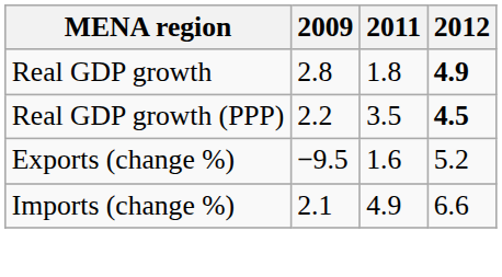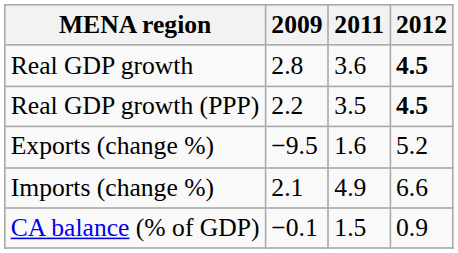 <table class="wikitable">
 <tr>
 <th>MENA region</th>
 <th>2009</th>
 <th>2011</th>
 <th>2012</th>
 </tr>
 <tr>
 <td>Real GDP growth</td>
 <td>2.8</td>
-<td>1.8</td>
-<td><strong>4.9</strong></td>
+<td>3.6</td>
+<td><strong>4.5</strong></td>
 </tr>
 <tr>
 <td>Real GDP growth (PPP)</td>
 <td>2.2</td>
 <td>3.5</td>
 <td><strong>4.5</strong></td>
 </tr>
 <tr>
 <td>Exports (change %)</td>
 <td>−9.5</td>
 <td>1.6</td>
 <td>5.2</td>
 </tr>
 <tr>
 <td>Imports (change %)</td>
 <td>2.1</td>
 <td>4.9</td>
 <td>6.6</td>
 </tr>
+<tr>
+<td><a href='#'>CA balance</a> (% of GDP)</td>
+<td>−0.1</td>
+<td>1.5</td>
+<td>0.9</td>
+</tr>
 </table>
